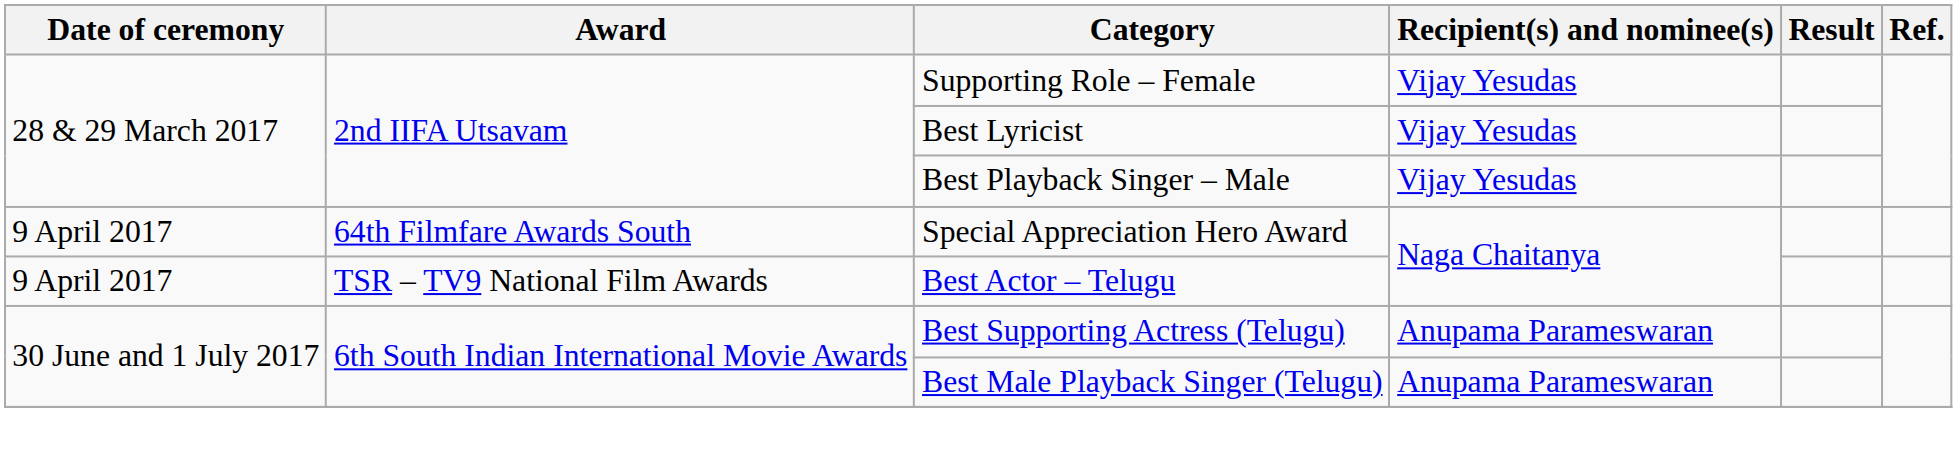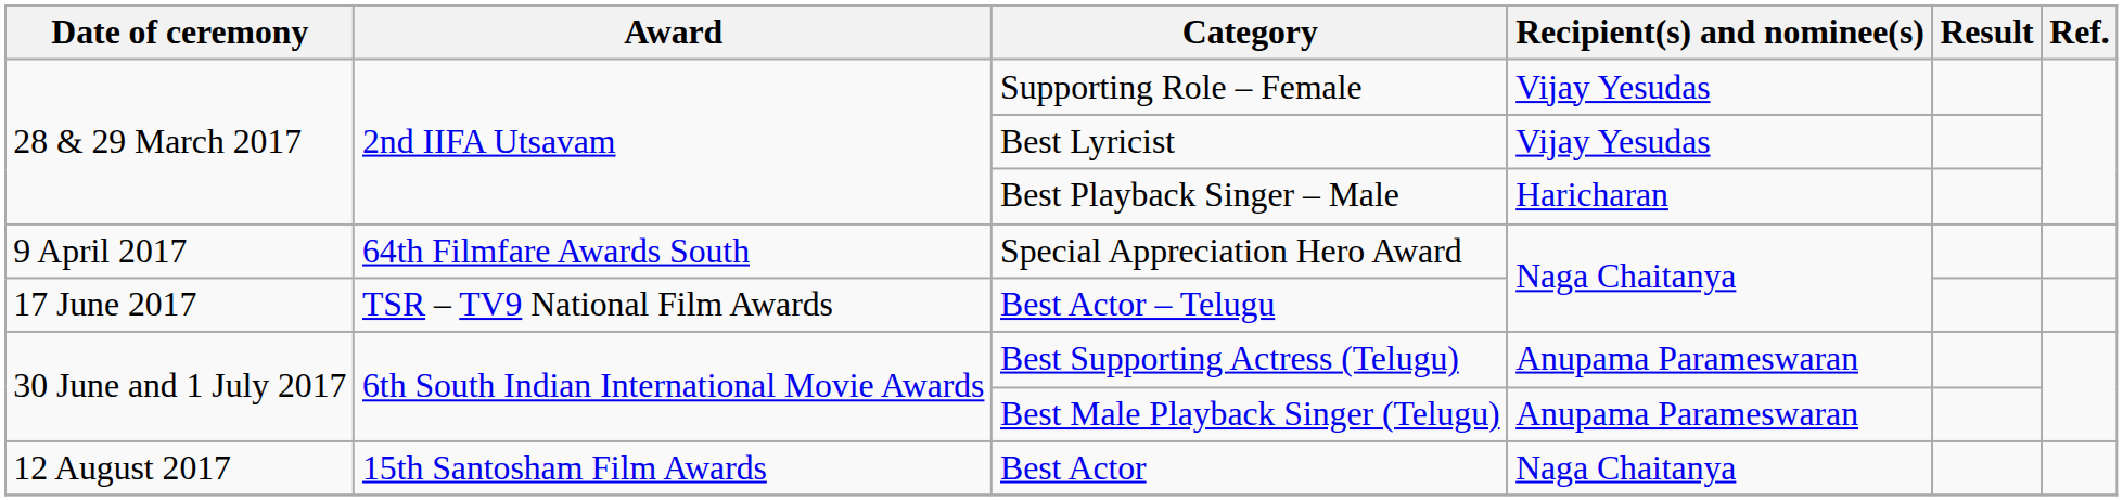 <table class="wikitable sortable">
 <tr>
 <th>Date of ceremony</th>
 <th>Award</th>
 <th>Category</th>
 <th>Recipient(s) and nominee(s)</th>
 <th>Result</th>
 <th>Ref.</th>
 </tr>
 <tr>
 <td rowspan="3">28 & 29 March 2017</td>
 <td rowspan="3"><a href='#'>2nd IIFA Utsavam</a></td>
 <td>Supporting Role – Female</td>
 <td><a href='#'>Vijay Yesudas</a></td>
 <td></td>
 <td rowspan="3"></td>
 </tr>
 <tr>
 <td>Best Lyricist</td>
 <td><a href='#'>Vijay Yesudas</a></td>
 <td></td>
 </tr>
 <tr>
 <td>Best Playback Singer – Male</td>
-<td><a href='#'>Vijay Yesudas</a></td>
+<td><a href='#'>Haricharan</a></td>
 <td></td>
 </tr>
 <tr>
 <td>9 April 2017</td>
 <td><a href='#'>64th Filmfare Awards South</a></td>
 <td>Special Appreciation Hero Award</td>
 <td rowspan="2"><a href='#'>Naga Chaitanya</a></td>
 <td></td>
 <td></td>
 </tr>
 <tr>
-<td>9 April 2017</td>
+<td>17 June 2017</td>
 <td><a href='#'>TSR</a> – <a href='#'>TV9</a> National Film Awards</td>
 <td><a href='#'>Best Actor – Telugu</a></td>
 <td></td>
 <td></td>
 </tr>
 <tr>
 <td rowspan="2">30 June and 1 July 2017</td>
 <td rowspan="2"><a href='#'>6th South Indian International Movie Awards</a></td>
 <td><a href='#'>Best Supporting Actress (Telugu)</a></td>
 <td><a href='#'>Anupama Parameswaran</a></td>
 <td></td>
 <td rowspan="2"></td>
 </tr>
 <tr>
 <td><a href='#'>Best Male Playback Singer (Telugu)</a></td>
 <td><a href='#'>Anupama Parameswaran</a></td>
 <td></td>
 </tr>
 <tr>
+<td>12 August 2017</td>
+<td><a href='#'>15th Santosham Film Awards</a></td>
+<td><a href='#'>Best Actor</a></td>
+<td><a href='#'>Naga Chaitanya</a></td>
+<td></td>
+<td></td>
+</tr>
+<tr>
 </tr>
 </table>
